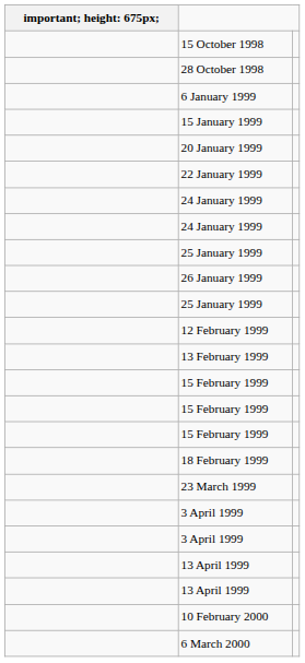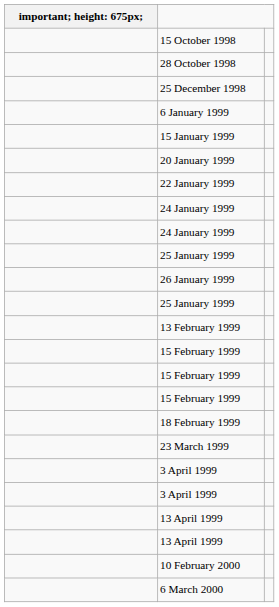 <table class="wikitable" style="font-size: 89%; float: left; width: 24em; margin-right: 1em; line-height: 1.65em">
 <tr>
 <th>important; height: 675px;</th>
 </tr>
 <tr>
 <td></td>
 <td>15 October 1998</td>
 <td><small></small></td>
 </tr>
 <tr>
 <td></td>
 <td>28 October 1998</td>
 <td><small></small></td>
+</tr>
+<tr>
+<td></td>
+<td>25 December 1998</td>
+<td><small></small> </td>
 </tr>
 <tr>
 <td></td>
 <td>6 January 1999</td>
 <td><small></small></td>
 </tr>
 <tr>
 <td></td>
 <td>15 January 1999</td>
 <td><small></small></td>
 </tr>
 <tr>
 <td></td>
 <td>20 January 1999</td>
 <td><small></small></td>
 </tr>
 <tr>
 <td></td>
 <td>22 January 1999</td>
 <td><small></small></td>
 </tr>
 <tr>
 <td></td>
 <td>24 January 1999</td>
 <td><small></small></td>
 </tr>
 <tr>
 <td></td>
 <td>24 January 1999</td>
 <td><small></small></td>
 </tr>
 <tr>
 <td></td>
 <td>25 January 1999</td>
 <td><small></small></td>
 </tr>
 <tr>
 <td></td>
 <td>26 January 1999</td>
 <td><small></small></td>
 </tr>
 <tr>
 <td></td>
 <td>25 January 1999</td>
-<td><small></small></td>
-</tr>
-<tr>
-<td></td>
-<td>12 February 1999</td>
 <td><small></small></td>
 </tr>
 <tr>
 <td></td>
 <td>13 February 1999</td>
 <td><small></small></td>
 </tr>
 <tr>
 <td></td>
 <td>15 February 1999</td>
 <td><small></small></td>
 </tr>
 <tr>
 <td></td>
 <td>15 February 1999</td>
 <td><small></small></td>
 </tr>
 <tr>
 <td></td>
 <td>15 February 1999</td>
 <td><small></small></td>
 </tr>
 <tr>
 <td></td>
 <td>18 February 1999</td>
 <td><small></small></td>
 </tr>
 <tr>
 <td></td>
 <td>23 March 1999</td>
 <td><small></small></td>
 </tr>
 <tr>
 <td></td>
 <td>3 April 1999</td>
 <td><small></small></td>
 </tr>
 <tr>
 <td></td>
 <td>3 April 1999</td>
 <td><small></small></td>
 </tr>
 <tr>
 <td></td>
 <td>13 April 1999</td>
 <td><small></small></td>
 </tr>
 <tr>
 <td></td>
 <td>13 April 1999</td>
 <td><small></small></td>
 </tr>
 <tr>
 <td></td>
 <td>10 February 2000</td>
 <td><small></small></td>
 </tr>
 <tr>
 <td></td>
 <td>6 March 2000</td>
 <td><small></small></td>
 </tr>
 </table>
